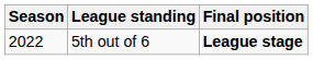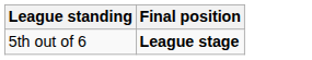 <table class="wikitable">
 <tr>
-<th>Season</th>
 <th>League standing</th>
 <th>Final position</th>
 </tr>
 <tr>
-<td>2022</td>
 <td>5th out of 6</td>
 <td><strong>League stage</strong></td>
 </tr>
 </table>
